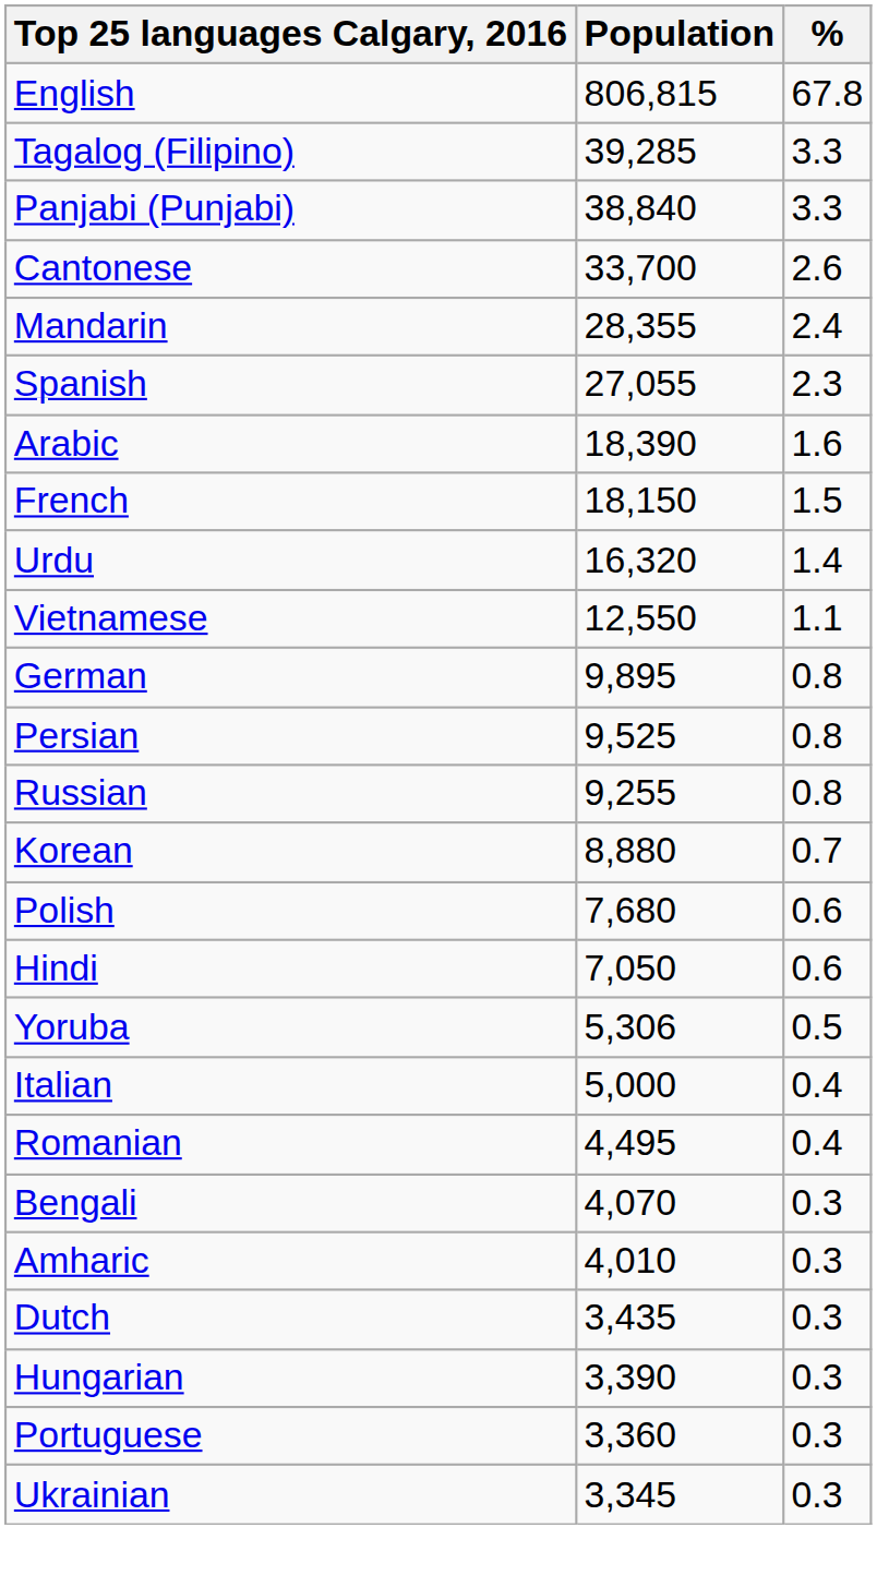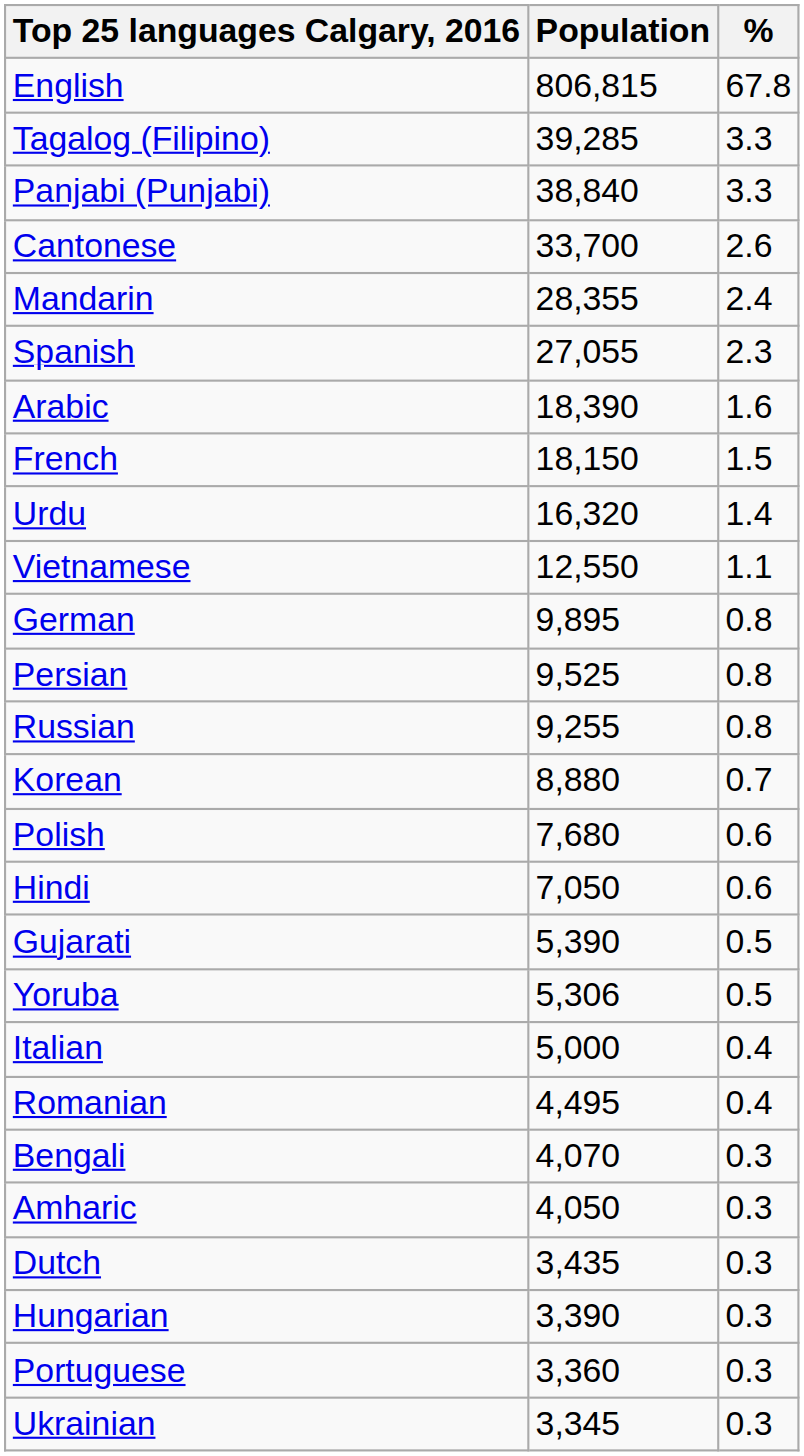 <table class="wikitable">
 <tr>
 <th>Top 25 languages Calgary, 2016</th>
 <th>Population</th>
 <th>%</th>
 </tr>
 <tr>
 <td><a href='#'>English</a></td>
 <td>806,815</td>
 <td>67.8</td>
 </tr>
 <tr>
 <td><a href='#'>Tagalog (Filipino)</a></td>
 <td>39,285</td>
 <td>3.3</td>
 </tr>
 <tr>
 <td><a href='#'>Panjabi (Punjabi)</a></td>
 <td>38,840</td>
 <td>3.3</td>
 </tr>
 <tr>
 <td><a href='#'>Cantonese</a></td>
 <td>33,700</td>
 <td>2.6</td>
 </tr>
 <tr>
 <td><a href='#'>Mandarin</a></td>
 <td>28,355</td>
 <td>2.4</td>
 </tr>
 <tr>
 <td><a href='#'>Spanish</a></td>
 <td>27,055</td>
 <td>2.3</td>
 </tr>
 <tr>
 <td><a href='#'>Arabic</a></td>
 <td>18,390</td>
 <td>1.6</td>
 </tr>
 <tr>
 <td><a href='#'>French</a></td>
 <td>18,150</td>
 <td>1.5</td>
 </tr>
 <tr>
 <td><a href='#'>Urdu</a></td>
 <td>16,320</td>
 <td>1.4</td>
 </tr>
 <tr>
 <td><a href='#'>Vietnamese</a></td>
 <td>12,550</td>
 <td>1.1</td>
 </tr>
 <tr>
 <td><a href='#'>German</a></td>
 <td>9,895</td>
 <td>0.8</td>
 </tr>
 <tr>
 <td><a href='#'>Persian</a></td>
 <td>9,525</td>
 <td>0.8</td>
 </tr>
 <tr>
 <td><a href='#'>Russian</a></td>
 <td>9,255</td>
 <td>0.8</td>
 </tr>
 <tr>
 <td><a href='#'>Korean</a></td>
 <td>8,880</td>
 <td>0.7</td>
 </tr>
 <tr>
 <td><a href='#'>Polish</a></td>
 <td>7,680</td>
 <td>0.6</td>
 </tr>
 <tr>
 <td><a href='#'>Hindi</a></td>
 <td>7,050</td>
 <td>0.6</td>
 </tr>
 <tr>
+<td><a href='#'>Gujarati</a></td>
+<td>5,390</td>
+<td>0.5</td>
+</tr>
+<tr>
 <td><a href='#'>Yoruba</a></td>
 <td>5,306</td>
 <td>0.5</td>
 </tr>
 <tr>
 <td><a href='#'>Italian</a></td>
 <td>5,000</td>
 <td>0.4</td>
 </tr>
 <tr>
 <td><a href='#'>Romanian</a></td>
 <td>4,495</td>
 <td>0.4</td>
 </tr>
 <tr>
 <td><a href='#'>Bengali</a></td>
 <td>4,070</td>
 <td>0.3</td>
 </tr>
 <tr>
 <td><a href='#'>Amharic</a></td>
-<td>4,010</td>
+<td>4,050</td>
 <td>0.3</td>
 </tr>
 <tr>
 <td><a href='#'>Dutch</a></td>
 <td>3,435</td>
 <td>0.3</td>
 </tr>
 <tr>
 <td><a href='#'>Hungarian</a></td>
 <td>3,390</td>
 <td>0.3</td>
 </tr>
 <tr>
 <td><a href='#'>Portuguese</a></td>
 <td>3,360</td>
 <td>0.3</td>
 </tr>
 <tr>
 <td><a href='#'>Ukrainian</a></td>
 <td>3,345</td>
 <td>0.3</td>
 </tr>
 </table>
